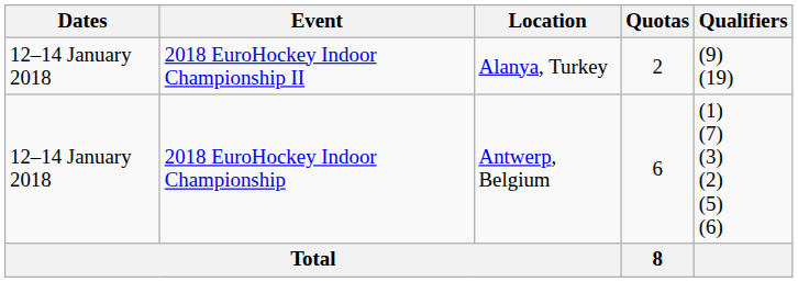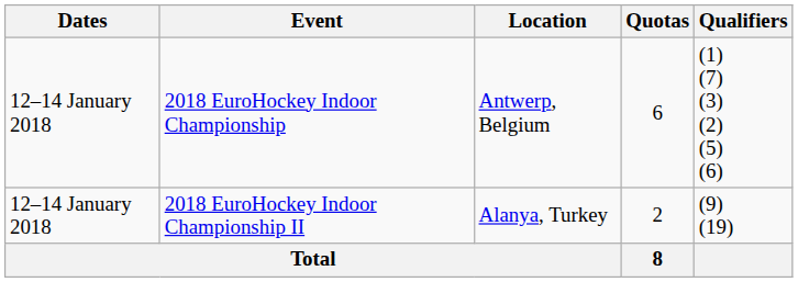 <table class="wikitable">
 <tr>
 <th>Dates</th>
 <th>Event</th>
 <th>Location</th>
 <th>Quotas</th>
 <th>Qualifiers</th>
 </tr>
 <tr>
 <td>12–14 January 2018</td>
+<td><a href='#'>2018 EuroHockey Indoor Championship</a></td>
+<td><a href='#'>Antwerp</a>, Belgium</td>
+<td align=center>6</td>
+<td> (1)<br> (7)<br> (3)<br> (2)<br> (5)<br> (6)</td>
+</tr>
+<tr>
+<td>12–14 January 2018</td>
 <td><a href='#'>2018 EuroHockey Indoor Championship II</a></td>
 <td><a href='#'>Alanya</a>, Turkey</td>
 <td align=center>2</td>
 <td> (9)<br> (19)</td>
-</tr>
-<tr>
-<td>12–14 January 2018</td>
-<td><a href='#'>2018 EuroHockey Indoor Championship</a></td>
-<td><a href='#'>Antwerp</a>, Belgium</td>
-<td align=center>6</td>
-<td> (1)<br> (7)<br> (3)<br> (2)<br> (5)<br> (6)</td>
 </tr>
 <tr>
 <th colspan=3>Total</th>
 <th>8</th>
 <th></th>
 </tr>
 </table>
